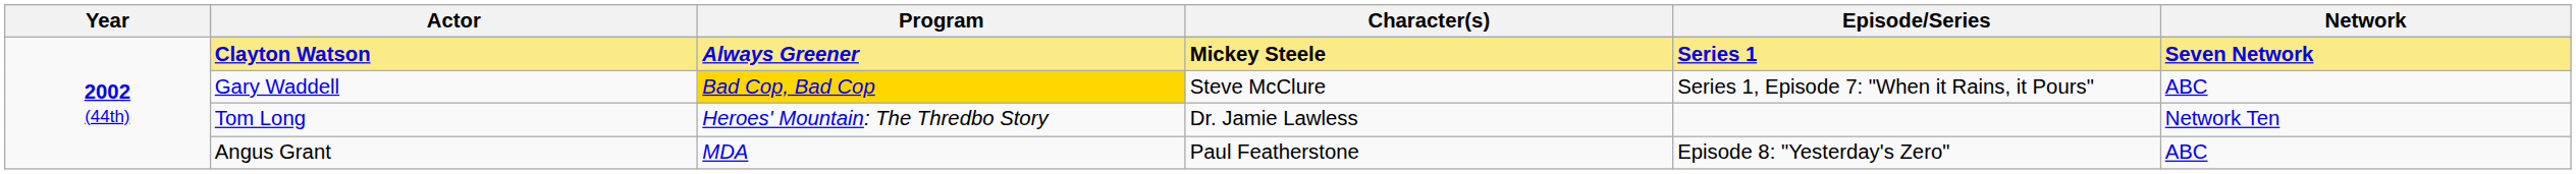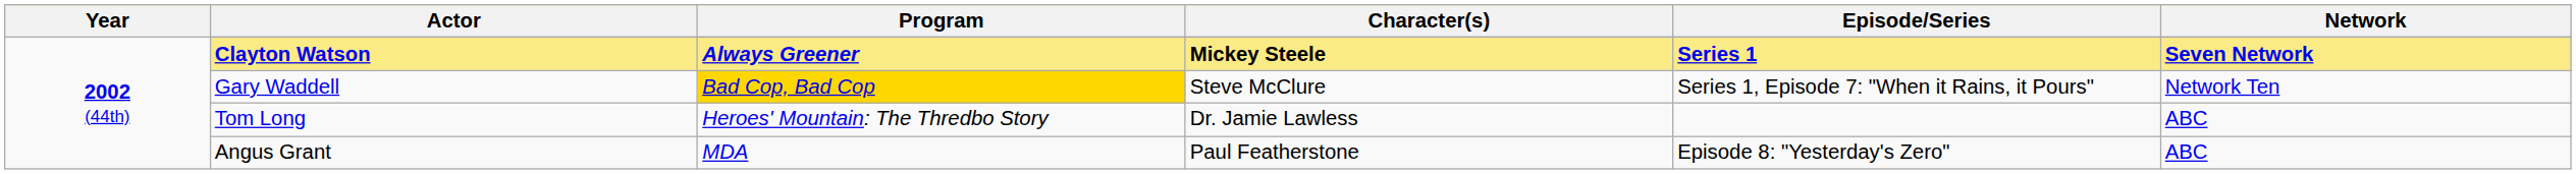 <table class="wikitable" style="width:100%">
 <tr bgcolor="#FAEB86">
 <th width="8%">Year</th>
 <th width="19%">Actor</th>
 <th width="19%">Program</th>
 <th width="19%">Character(s)</th>
 <th width="19%">Episode/Series</th>
 <th width="19%">Network</th>
 </tr>
 <tr>
 <td rowspan=5 style="text-align:center"><strong><a href='#'>2002</a></strong><br><small><a href='#'>(44th)</a></small></td>
 </tr>
 <tr style="background:#FAEB86;">
 <td><strong><a href='#'>Clayton Watson</a></strong></td>
 <td><strong><em><a href='#'>Always Greener</a></em></strong></td>
 <td><strong>Mickey Steele</strong></td>
 <td><strong><a href='#'>Series 1</a></strong></td>
 <td><strong><a href='#'>Seven Network</a></strong></td>
 </tr>
 <tr>
 <td><a href='#'>Gary Waddell</a></td>
 <td style="background: gold;"><em><a href='#'>Bad Cop, Bad Cop</a></em></td>
 <td>Steve McClure</td>
 <td>Series 1, Episode 7: "When it Rains, it Pours"</td>
-<td><a href='#'>ABC</a></td>
+<td><a href='#'>Network Ten</a></td>
 </tr>
 <tr>
 <td><a href='#'>Tom Long</a></td>
 <td><em><a href='#'>Heroes' Mountain</a>: The Thredbo Story</em></td>
 <td>Dr. Jamie Lawless</td>
 <td></td>
-<td><a href='#'>Network Ten</a></td>
+<td><a href='#'>ABC</a></td>
 </tr>
 <tr>
 <td>Angus Grant</td>
 <td><em><a href='#'>MDA</a></em></td>
 <td>Paul Featherstone</td>
 <td>Episode 8: "Yesterday's Zero"</td>
 <td><a href='#'>ABC</a></td>
 </tr>
 </table>
